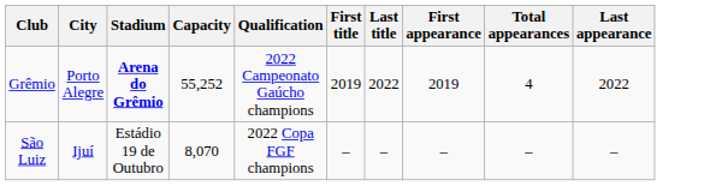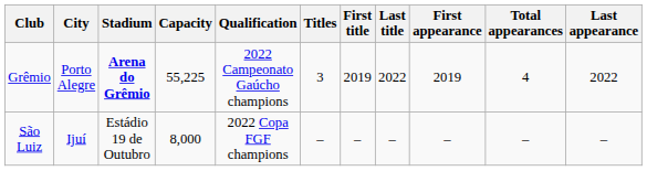 <table class="wikitable sortable" style="text-align:center">
 <tr>
 <th style="width:120px;">Club</th>
 <th style="width:140px;">City</th>
 <th style="width:150px;">Stadium</th>
 <th style="width:60px;">Capacity</th>
 <th style="width:300px;">Qualification</th>
+<th style="width:60px;">Titles</th>
 <th style="width:70px;">First title</th>
 <th style="width:70px;">Last title</th>
 <th style="width:70px;">First appearance</th>
 <th style="width:70px;">Total appearances</th>
 <th style="width:70px;">Last appearance</th>
 </tr>
 <tr>
 <td><a href='#'>Grêmio</a></td>
 <td><a href='#'>Porto Alegre</a></td>
 <td><strong><a href='#'>Arena do Grêmio</a></strong></td>
-<td>55,252</td>
+<td>55,225</td>
 <td><a href='#'>2022 Campeonato Gaúcho</a> champions</td>
+<td>3</td>
 <td>2019</td>
 <td>2022</td>
 <td>2019</td>
 <td>4</td>
 <td>2022</td>
 </tr>
 <tr>
 <td><a href='#'>São Luiz</a></td>
 <td><a href='#'>Ijuí</a></td>
 <td>Estádio 19 de Outubro</td>
-<td>8,070</td>
+<td>8,000</td>
 <td>2022 <a href='#'>Copa FGF</a> champions</td>
+<td>–</td>
 <td>–</td>
 <td>–</td>
 <td>–</td>
 <td>–</td>
 <td>–</td>
 </tr>
 </table>
